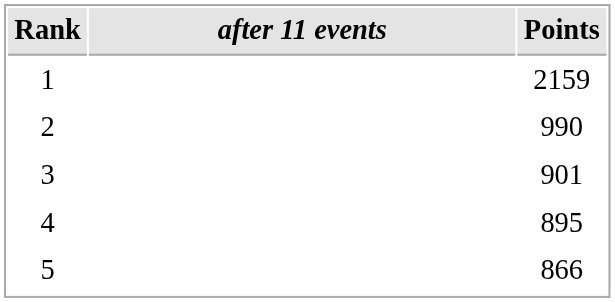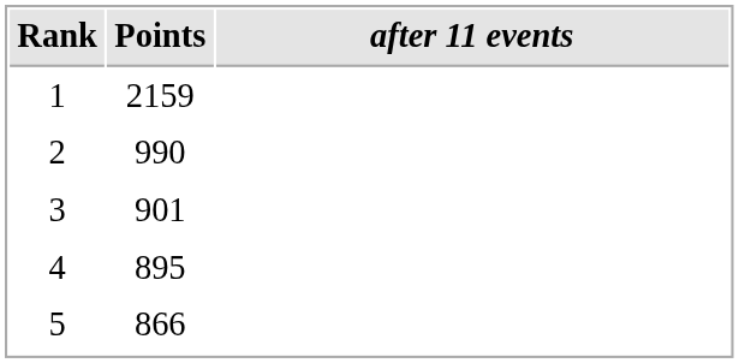 <table cellspacing="1" cellpadding="3" style="border:1px solid #aaa; font-size:86%;">
 <tr style="background:#e4e4e4;">
 <th style="border-bottom:1px solid #aaa; width:10px;">Rank</th>
+<th style="border-bottom:1px solid #aaa; width:20px;">Points</th>
 <th style="border-bottom:1px solid #aaa; width:200px;"><em>after 11 events</em></th>
-<th style="border-bottom:1px solid #aaa; width:20px;">Points</th>
 </tr>
 <tr>
 <td align=center>1</td>
+<td align=center>2159</td>
 <td></td>
-<td align=center>2159</td>
 </tr>
 <tr>
 <td align=center>2</td>
+<td align=center>990</td>
 <td></td>
-<td align=center>990</td>
 </tr>
 <tr>
 <td align=center>3</td>
+<td align=center>901</td>
 <td></td>
-<td align=center>901</td>
 </tr>
 <tr>
 <td align=center>4</td>
+<td align=center>895</td>
 <td></td>
-<td align=center>895</td>
 </tr>
 <tr>
 <td align=center>5</td>
+<td align=center>866</td>
 <td></td>
-<td align=center>866</td>
 </tr>
 </table>
